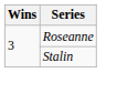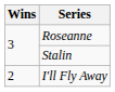 <table class="wikitable">
 <tr>
 <th>Wins</th>
 <th>Series</th>
 </tr>
 <tr>
 <td rowspan="2">3</td>
 <td><em>Roseanne</em></td>
 </tr>
 <tr>
 <td><em>Stalin</em></td>
 </tr>
+<tr>
+<td>2</td>
+<td><em>I'll Fly Away</em></td>
+</tr>
 </table>
